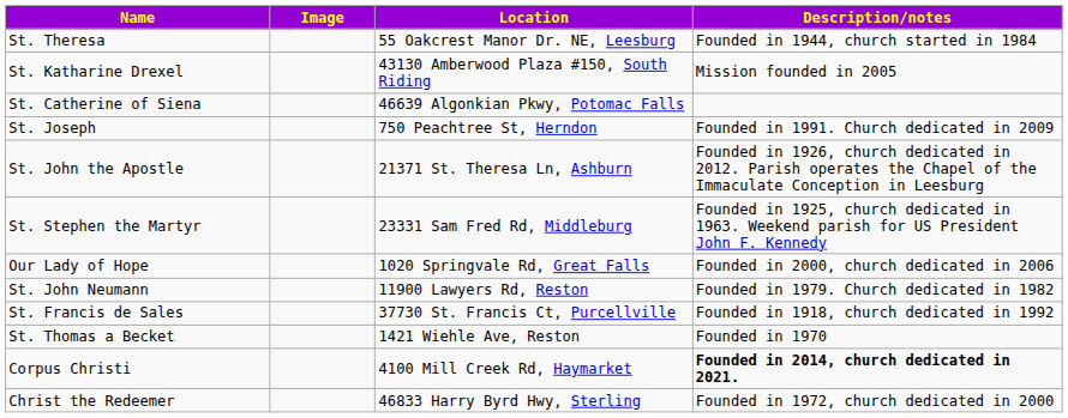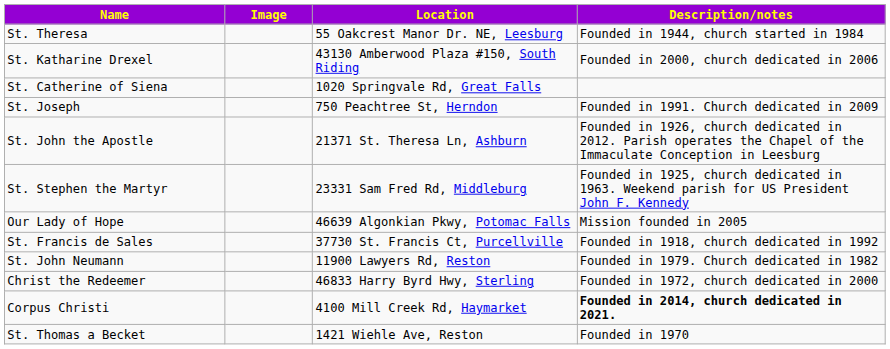 <table class="wikitable sortable" style="width:75%">
 <tr>
 <th style="background:darkviolet; color:yellow;" width="25%"><strong>Name</strong></th>
 <th style="background:darkviolet; color:yellow;" width="10%"><strong>Image</strong></th>
 <th style="background:darkviolet; color:yellow;" width="30%"><strong>Location</strong></th>
 <th style="background:darkviolet; color:yellow;" width="35%"><strong>Description/notes</strong></th>
 </tr>
 <tr>
 <td>St. Theresa</td>
 <td></td>
 <td>55 Oakcrest Manor Dr. NE, <a href='#'>Leesburg</a></td>
 <td>Founded in 1944, church started in 1984</td>
 </tr>
 <tr>
 <td>St. Katharine Drexel</td>
 <td></td>
 <td>43130 Amberwood Plaza #150, <a href='#'>South Riding</a></td>
-<td>Mission founded in 2005</td>
+<td>Founded in 2000, church dedicated in 2006</td>
 </tr>
 <tr>
 <td>St. Catherine of Siena</td>
 <td></td>
-<td>46639 Algonkian Pkwy, <a href='#'>Potomac Falls</a></td>
+<td>1020 Springvale Rd, <a href='#'>Great Falls</a></td>
 <td></td>
 </tr>
 <tr>
 <td>St. Joseph</td>
 <td></td>
 <td>750 Peachtree St, <a href='#'>Herndon</a></td>
 <td>Founded in 1991. Church dedicated in 2009</td>
 </tr>
 <tr>
 <td>St. John the Apostle</td>
 <td></td>
 <td>21371 St. Theresa Ln, <a href='#'>Ashburn</a></td>
 <td>Founded in 1926, church dedicated in 2012. Parish operates the Chapel of the Immaculate Conception in Leesburg</td>
 </tr>
 <tr>
 <td>St. Stephen the Martyr</td>
 <td></td>
 <td>23331 Sam Fred Rd, <a href='#'>Middleburg</a></td>
 <td>Founded in 1925, church dedicated in 1963. Weekend parish for US President <a href='#'>John F. Kennedy</a></td>
 </tr>
 <tr>
 <td>Our Lady of Hope</td>
 <td></td>
-<td>1020 Springvale Rd, <a href='#'>Great Falls</a></td>
-<td>Founded in 2000, church dedicated in 2006</td>
+<td>46639 Algonkian Pkwy, <a href='#'>Potomac Falls</a></td>
+<td>Mission founded in 2005</td>
+</tr>
+<tr>
+<td>St. Francis de Sales</td>
+<td></td>
+<td>37730 St. Francis Ct, <a href='#'>Purcellville</a></td>
+<td>Founded in 1918, church dedicated in 1992</td>
 </tr>
 <tr>
 <td>St. John Neumann</td>
 <td></td>
 <td>11900 Lawyers Rd, <a href='#'>Reston</a></td>
 <td>Founded in 1979. Church dedicated in 1982</td>
 </tr>
 <tr>
-<td>St. Francis de Sales</td>
+<td>Christ the Redeemer</td>
 <td></td>
-<td>37730 St. Francis Ct, <a href='#'>Purcellville</a></td>
-<td>Founded in 1918, church dedicated in 1992</td>
-</tr>
-<tr>
-<td>St. Thomas a Becket</td>
-<td></td>
-<td>1421 Wiehle Ave, Reston</td>
-<td>Founded in 1970</td>
+<td>46833 Harry Byrd Hwy, <a href='#'>Sterling</a></td>
+<td>Founded in 1972, church dedicated in 2000</td>
 </tr>
 <tr>
 <td>Corpus Christi</td>
 <td></td>
 <td>4100 Mill Creek Rd, <a href='#'>Haymarket</a></td>
 <td><strong>Founded in 2014, church dedicated in 2021.</strong></td>
 </tr>
 <tr>
-<td>Christ the Redeemer</td>
+<td>St. Thomas a Becket</td>
 <td></td>
-<td>46833 Harry Byrd Hwy, <a href='#'>Sterling</a></td>
-<td>Founded in 1972, church dedicated in 2000</td>
+<td>1421 Wiehle Ave, Reston</td>
+<td>Founded in 1970</td>
 </tr>
 </table>
